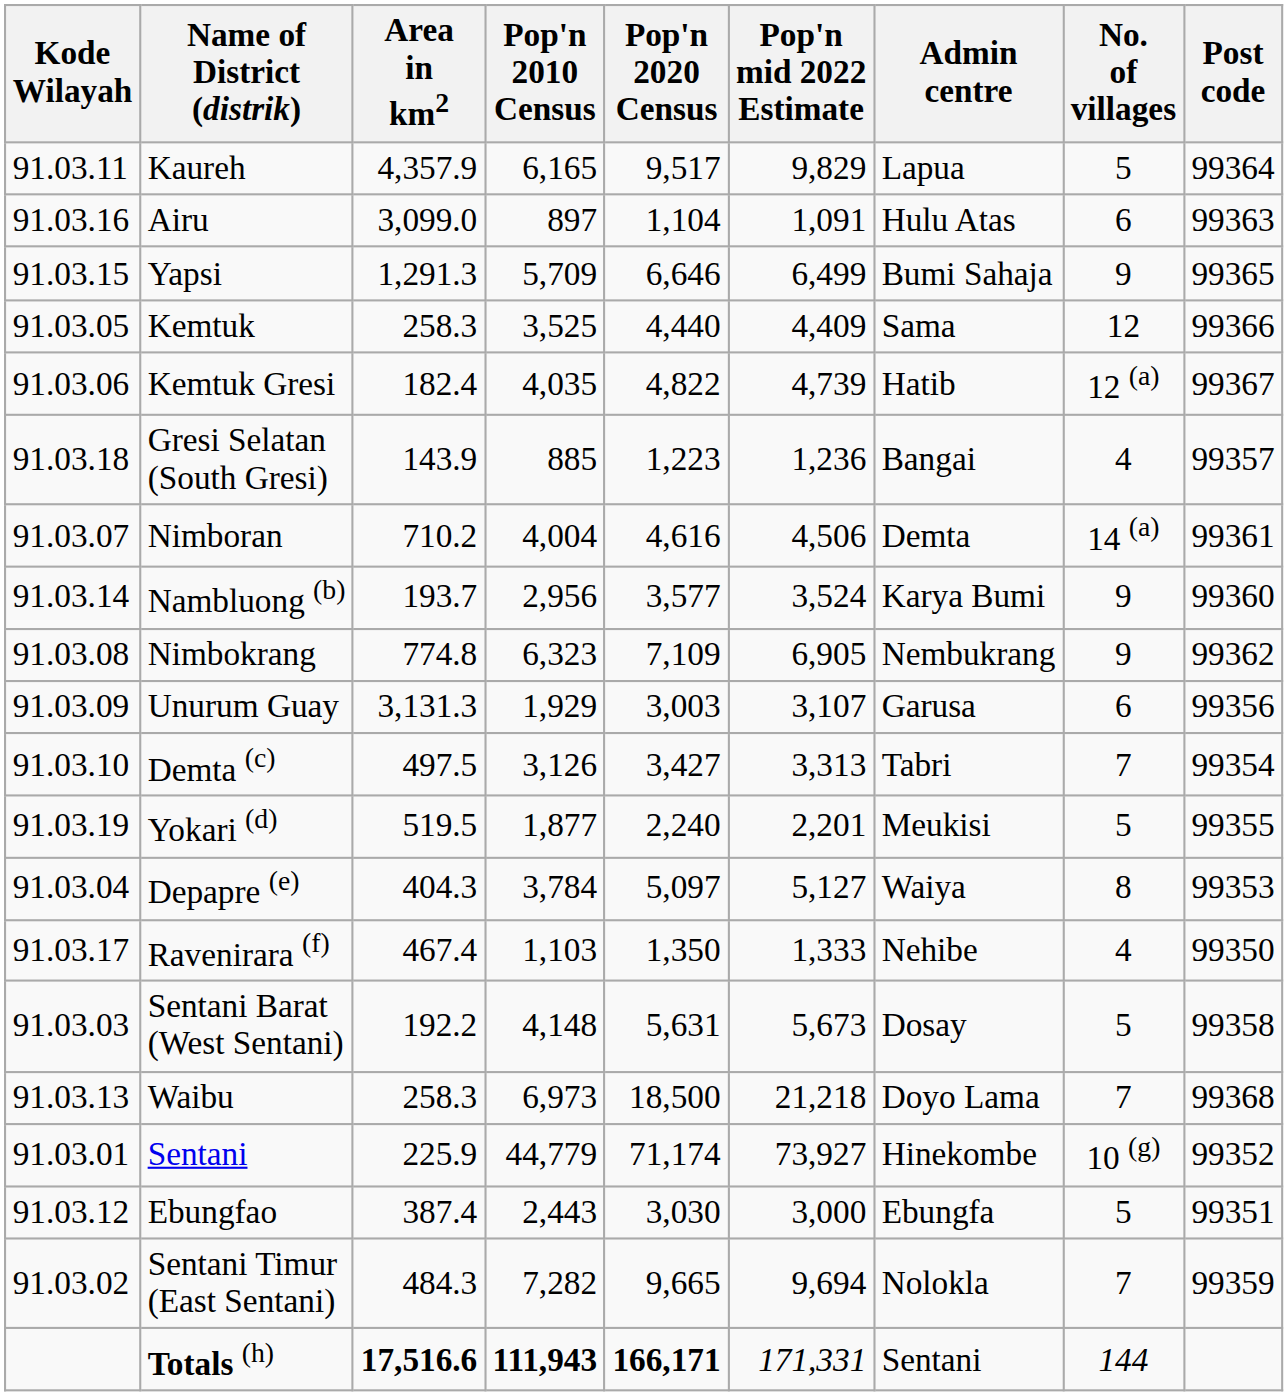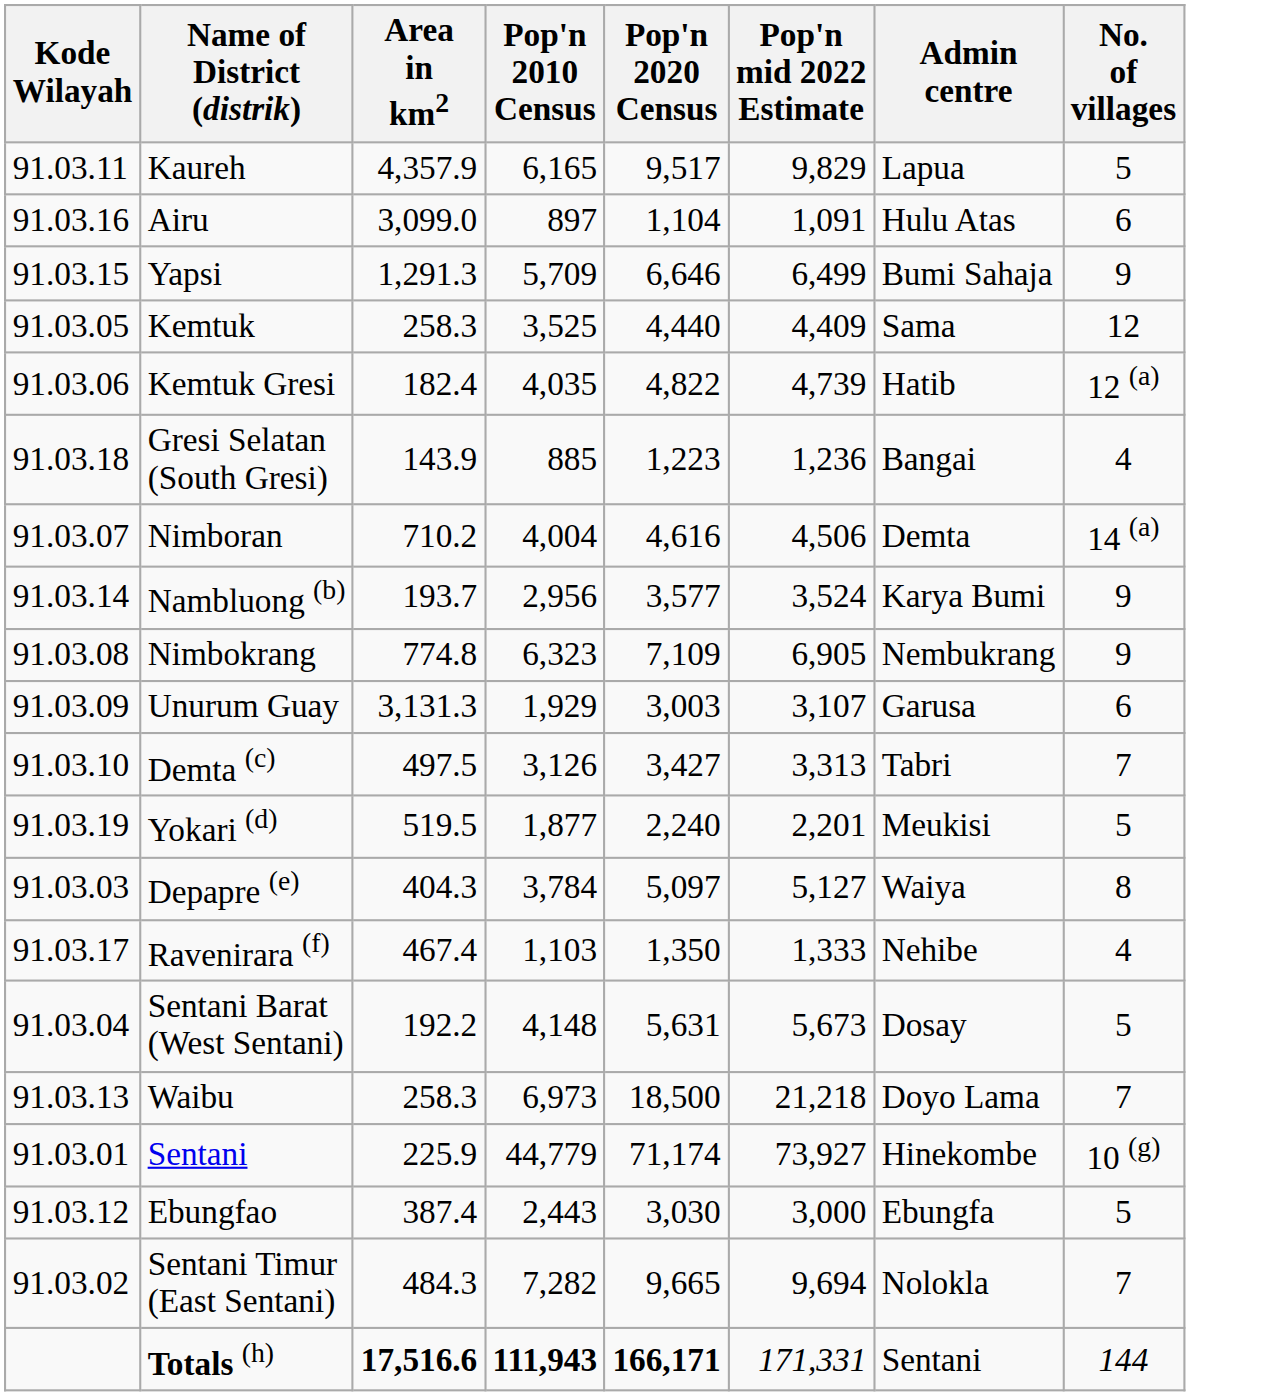 <table class="wikitable">
 <tr>
 <th>Kode <br>Wilayah</th>
 <th>Name of <br>District <br>(<em>distrik</em>)</th>
 <th>Area<br>in<br>km<sup>2</sup></th>
 <th>Pop'n <br>2010<br>Census</th>
 <th>Pop'n <br>2020<br>Census</th>
 <th>Pop'n <br>mid 2022<br>Estimate</th>
 <th>Admin<br>centre</th>
 <th>No.<br>of<br>villages</th>
-<th>Post<br>code</th>
 </tr>
 <tr>
 <td>91.03.11</td>
 <td>Kaureh</td>
 <td align="right">4,357.9</td>
 <td align="right">6,165</td>
 <td align="right">9,517</td>
 <td align="right">9,829</td>
 <td>Lapua</td>
 <td align="center">5</td>
-<td>99364</td>
 </tr>
 <tr>
 <td>91.03.16</td>
 <td>Airu</td>
 <td align="right">3,099.0</td>
 <td align="right">897</td>
 <td align="right">1,104</td>
 <td align="right">1,091</td>
 <td>Hulu Atas</td>
 <td align="center">6</td>
-<td>99363</td>
 </tr>
 <tr>
 <td>91.03.15</td>
 <td>Yapsi</td>
 <td align="right">1,291.3</td>
 <td align="right">5,709</td>
 <td align="right">6,646</td>
 <td align="right">6,499</td>
 <td>Bumi Sahaja</td>
 <td align="center">9</td>
-<td>99365</td>
 </tr>
 <tr>
 <td>91.03.05</td>
 <td>Kemtuk</td>
 <td align="right">258.3</td>
 <td align="right">3,525</td>
 <td align="right">4,440</td>
 <td align="right">4,409</td>
 <td>Sama</td>
 <td align="center">12</td>
-<td>99366</td>
 </tr>
 <tr>
 <td>91.03.06</td>
 <td>Kemtuk Gresi</td>
 <td align="right">182.4</td>
 <td align="right">4,035</td>
 <td align="right">4,822</td>
 <td align="right">4,739</td>
 <td>Hatib</td>
 <td align="center">12 <sup>(a)</sup></td>
-<td>99367</td>
 </tr>
 <tr>
 <td>91.03.18</td>
 <td>Gresi Selatan <br>(South Gresi)</td>
 <td align="right">143.9</td>
 <td align="right">885</td>
 <td align="right">1,223</td>
 <td align="right">1,236</td>
 <td>Bangai</td>
 <td align="center">4</td>
-<td>99357</td>
 </tr>
 <tr>
 <td>91.03.07</td>
 <td>Nimboran</td>
 <td align="right">710.2</td>
 <td align="right">4,004</td>
 <td align="right">4,616</td>
 <td align="right">4,506</td>
 <td>Demta</td>
 <td align="center">14 <sup>(a)</sup></td>
-<td>99361</td>
 </tr>
 <tr>
 <td>91.03.14</td>
 <td>Nambluong <sup>(b)</sup></td>
 <td align="right">193.7</td>
 <td align="right">2,956</td>
 <td align="right">3,577</td>
 <td align="right">3,524</td>
 <td>Karya Bumi</td>
 <td align="center">9</td>
-<td>99360</td>
 </tr>
 <tr>
 <td>91.03.08</td>
 <td>Nimbokrang</td>
 <td align="right">774.8</td>
 <td align="right">6,323</td>
 <td align="right">7,109</td>
 <td align="right">6,905</td>
 <td>Nembukrang</td>
 <td align="center">9</td>
-<td>99362</td>
 </tr>
 <tr>
 <td>91.03.09</td>
 <td>Unurum Guay</td>
 <td align="right">3,131.3</td>
 <td align="right">1,929</td>
 <td align="right">3,003</td>
 <td align="right">3,107</td>
 <td>Garusa</td>
 <td align="center">6</td>
-<td>99356</td>
 </tr>
 <tr>
 <td>91.03.10</td>
 <td>Demta <sup>(c)</sup></td>
 <td align="right">497.5</td>
 <td align="right">3,126</td>
 <td align="right">3,427</td>
 <td align="right">3,313</td>
 <td>Tabri</td>
 <td align="center">7</td>
-<td>99354</td>
 </tr>
 <tr>
 <td>91.03.19</td>
 <td>Yokari <sup>(d)</sup></td>
 <td align="right">519.5</td>
 <td align="right">1,877</td>
 <td align="right">2,240</td>
 <td align="right">2,201</td>
 <td>Meukisi</td>
 <td align="center">5</td>
-<td>99355</td>
 </tr>
 <tr>
-<td>91.03.04</td>
+<td>91.03.03</td>
 <td>Depapre <sup>(e)</sup></td>
 <td align="right">404.3</td>
 <td align="right">3,784</td>
 <td align="right">5,097</td>
 <td align="right">5,127</td>
 <td>Waiya</td>
 <td align="center">8</td>
-<td>99353</td>
 </tr>
 <tr>
 <td>91.03.17</td>
 <td>Ravenirara <sup>(f)</sup></td>
 <td align="right">467.4</td>
 <td align="right">1,103</td>
 <td align="right">1,350</td>
 <td align="right">1,333</td>
 <td>Nehibe</td>
 <td align="center">4</td>
-<td>99350</td>
 </tr>
 <tr>
-<td>91.03.03</td>
+<td>91.03.04</td>
 <td>Sentani Barat <br>(West Sentani)</td>
 <td align="right">192.2</td>
 <td align="right">4,148</td>
 <td align="right">5,631</td>
 <td align="right">5,673</td>
 <td>Dosay</td>
 <td align="center">5</td>
-<td>99358</td>
 </tr>
 <tr>
 <td>91.03.13</td>
 <td>Waibu</td>
 <td align="right">258.3</td>
 <td align="right">6,973</td>
 <td align="right">18,500</td>
 <td align="right">21,218</td>
 <td>Doyo Lama</td>
 <td align="center">7</td>
-<td>99368</td>
 </tr>
 <tr>
 <td>91.03.01</td>
 <td><a href='#'>Sentani</a></td>
 <td align="right">225.9</td>
 <td align="right">44,779</td>
 <td align="right">71,174</td>
 <td align="right">73,927</td>
 <td>Hinekombe</td>
 <td align="center">10 <sup>(g)</sup></td>
-<td>99352</td>
 </tr>
 <tr>
 <td>91.03.12</td>
 <td>Ebungfao</td>
 <td align="right">387.4</td>
 <td align="right">2,443</td>
 <td align="right">3,030</td>
 <td align="right">3,000</td>
 <td>Ebungfa</td>
 <td align="center">5</td>
-<td>99351</td>
 </tr>
 <tr>
 <td>91.03.02</td>
 <td>Sentani Timur <br>(East Sentani)</td>
 <td align="right">484.3</td>
 <td align="right">7,282</td>
 <td align="right">9,665</td>
 <td align="right">9,694</td>
 <td>Nolokla</td>
 <td align="center">7</td>
-<td>99359</td>
 </tr>
 <tr>
 <td></td>
 <td><strong>Totals</strong> <sup>(h)</sup></td>
 <td align="right"><strong>17,516.6</strong></td>
 <td align="right"><strong>111,943</strong></td>
 <td align="right"><strong>166,171</strong></td>
 <td align="right"><em>171,331</em></td>
 <td>Sentani</td>
 <td align="center"><em>144</em></td>
-<td></td>
 </tr>
 </table>
